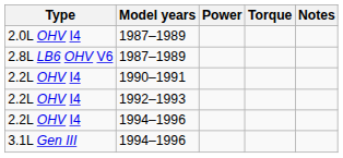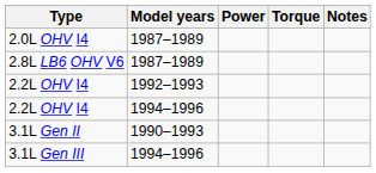 <table class="wikitable">
 <tr>
 <th>Type</th>
 <th>Model years</th>
 <th>Power</th>
 <th>Torque</th>
 <th>Notes</th>
 </tr>
 <tr>
 <td> 2.0L <em><a href='#'>OHV</a></em> <a href='#'>I4</a></td>
 <td>1987–1989</td>
 <td></td>
 <td></td>
 <td></td>
 </tr>
 <tr>
 <td> 2.8L <em><a href='#'>LB6</a></em> <em><a href='#'>OHV</a></em> <a href='#'>V6</a></td>
 <td>1987–1989</td>
 <td></td>
 <td></td>
 <td></td>
 </tr>
 <tr>
 <td> 2.2L <em><a href='#'>OHV</a></em> <a href='#'>I4</a></td>
-<td>1990–1991</td>
-<td></td>
-<td></td>
-<td></td>
-</tr>
-<tr>
-<td> 2.2L <em><a href='#'>OHV</a></em> <a href='#'>I4</a></td>
 <td>1992–1993</td>
 <td></td>
 <td></td>
 <td></td>
 </tr>
 <tr>
 <td> 2.2L <em><a href='#'>OHV</a></em> <a href='#'>I4</a></td>
 <td>1994–1996</td>
 <td></td>
 <td></td>
 <td></td>
 </tr>
 <tr>
+<td> 3.1L <em><a href='#'>Gen II</a></em></td>
+<td>1990–1993</td>
+<td></td>
+<td></td>
+<td></td>
+</tr>
+<tr>
 <td> 3.1L <em><a href='#'>Gen III</a></em></td>
 <td>1994–1996</td>
 <td></td>
 <td></td>
 <td></td>
 </tr>
 </table>
